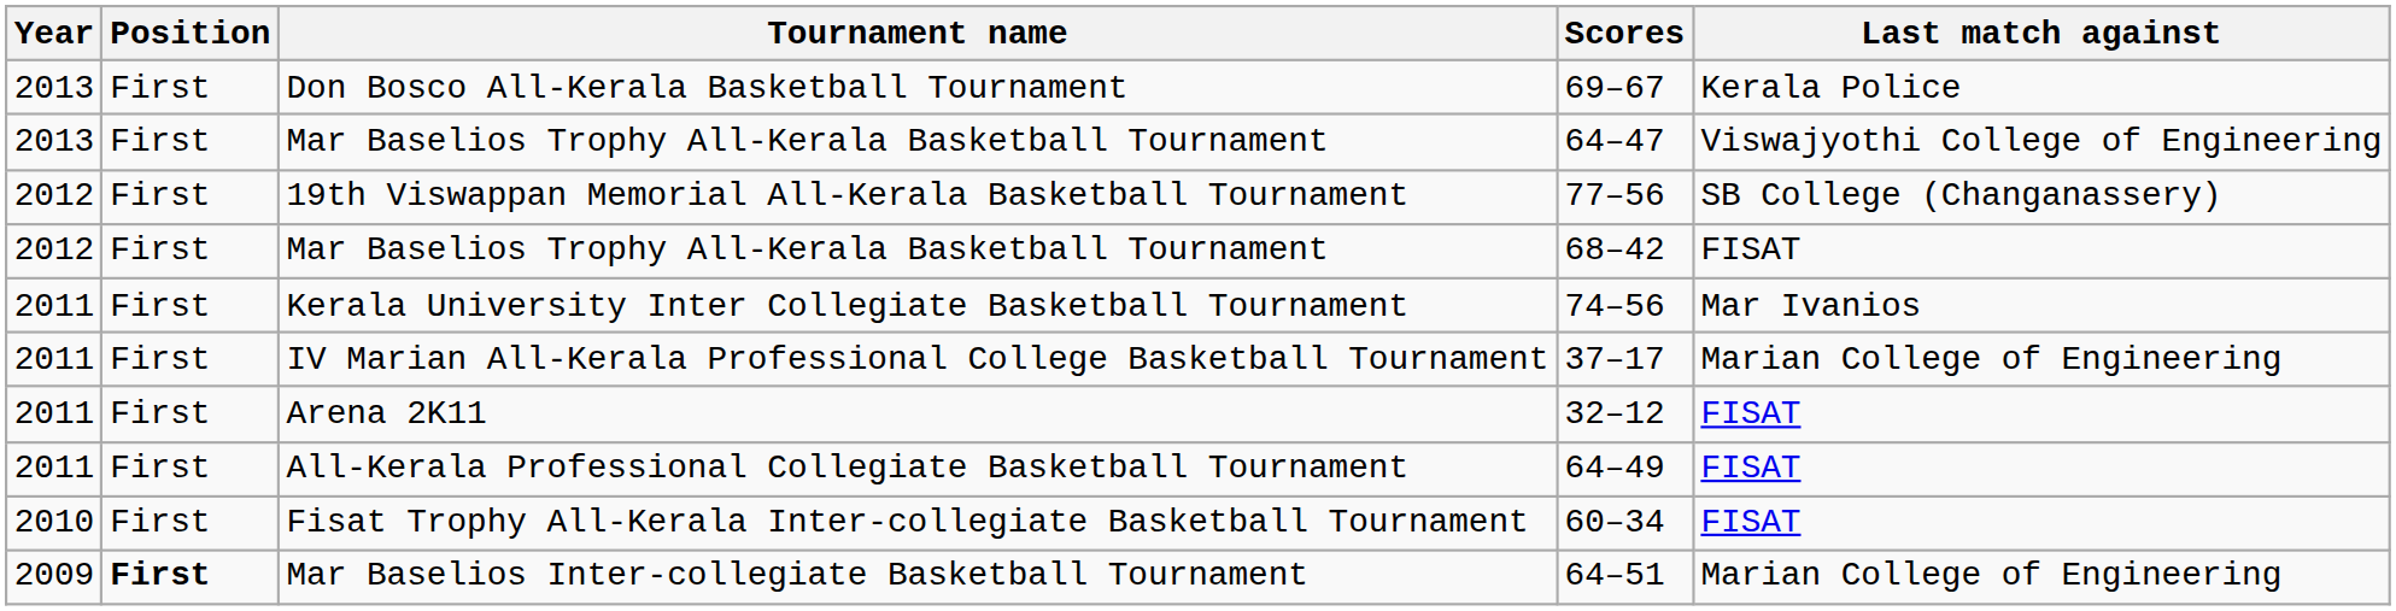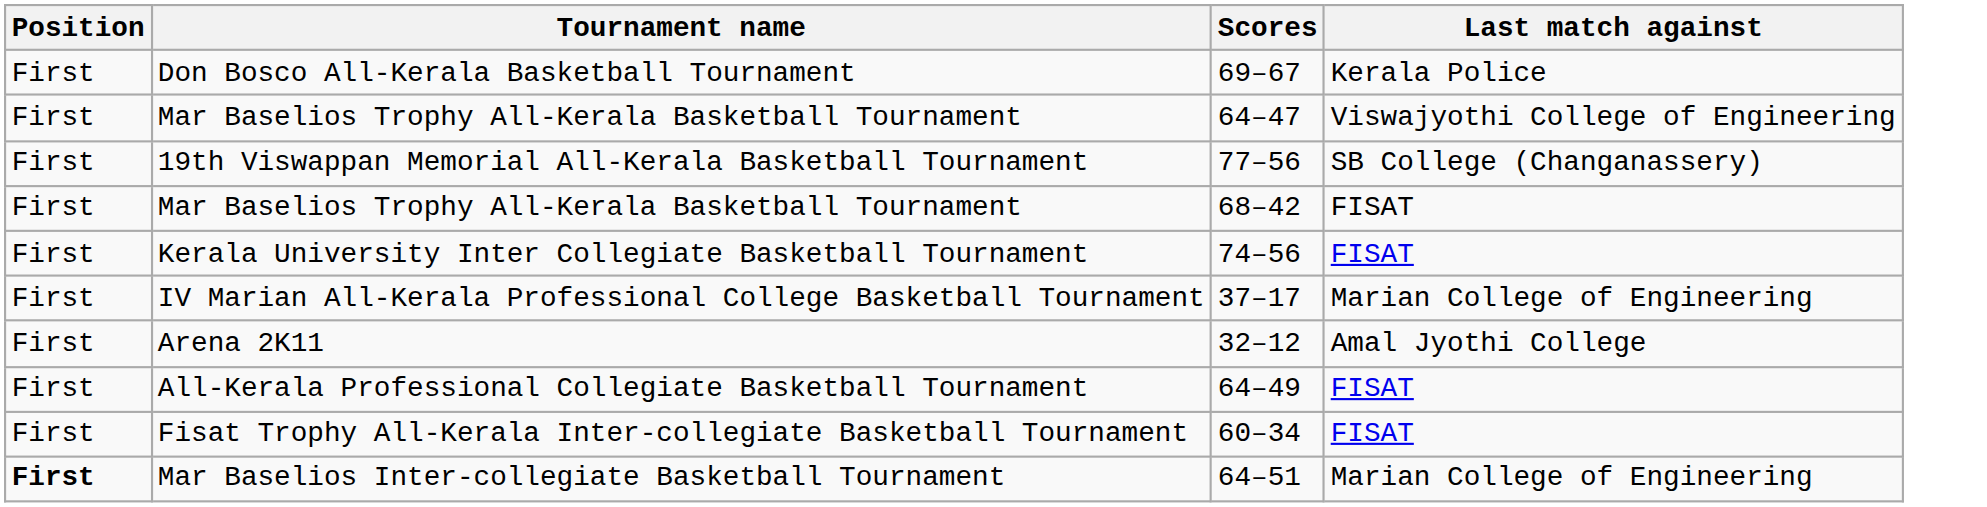 <table class="wikitable">
 <tr>
-<th>Year</th>
 <th>Position</th>
 <th>Tournament name</th>
 <th>Scores</th>
 <th>Last match against</th>
 </tr>
 <tr>
-<td>2013</td>
 <td>First</td>
 <td>Don Bosco All-Kerala Basketball Tournament</td>
 <td>69–67</td>
 <td>Kerala Police</td>
 </tr>
 <tr>
-<td>2013</td>
 <td>First</td>
 <td>Mar Baselios Trophy All-Kerala Basketball Tournament</td>
 <td>64–47</td>
 <td>Viswajyothi College of Engineering</td>
 </tr>
 <tr>
-<td>2012</td>
 <td>First</td>
 <td>19th Viswappan Memorial All-Kerala Basketball Tournament</td>
 <td>77–56</td>
 <td>SB College (Changanassery)</td>
 </tr>
 <tr>
-<td>2012</td>
 <td>First</td>
 <td>Mar Baselios Trophy All-Kerala Basketball Tournament</td>
 <td>68–42</td>
 <td>FISAT</td>
 </tr>
 <tr>
-<td>2011</td>
 <td>First</td>
 <td>Kerala University Inter Collegiate Basketball Tournament</td>
 <td>74–56</td>
-<td>Mar Ivanios</td>
+<td><a href='#'>FISAT</a></td>
 </tr>
 <tr>
-<td>2011</td>
 <td>First</td>
 <td>IV Marian All-Kerala Professional College Basketball Tournament</td>
 <td>37–17</td>
 <td>Marian College of Engineering</td>
 </tr>
 <tr>
-<td>2011</td>
 <td>First</td>
 <td>Arena 2K11</td>
 <td>32–12</td>
-<td><a href='#'>FISAT</a></td>
+<td>Amal Jyothi College</td>
 </tr>
 <tr>
-<td>2011</td>
 <td>First</td>
 <td>All-Kerala Professional Collegiate Basketball Tournament</td>
 <td>64–49</td>
 <td><a href='#'>FISAT</a></td>
 </tr>
 <tr>
-<td>2010</td>
 <td>First</td>
 <td>Fisat Trophy All-Kerala Inter-collegiate Basketball Tournament</td>
 <td>60–34</td>
 <td><a href='#'>FISAT</a></td>
 </tr>
 <tr>
-<td>2009</td>
 <td><strong>First</strong></td>
 <td>Mar Baselios Inter-collegiate Basketball Tournament</td>
 <td>64–51</td>
 <td>Marian College of Engineering</td>
 </tr>
 </table>
